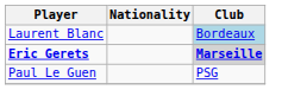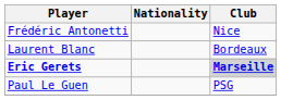 <table class="wikitable" style="font-size:95%">
 <tr>
 <th>Player</th>
 <th>Nationality</th>
 <th>Club</th>
 </tr>
+<tr --->
+<td><a href='#'>Frédéric Antonetti</a></td>
+<td></td>
+<td><a href='#'>Nice</a></td>
+</tr>
 <tr>
 <td><a href='#'>Laurent Blanc</a></td>
 <td></td>
-<td style="background: lightblue;"><a href='#'>Bordeaux</a></td>
+<td><a href='#'>Bordeaux</a></td>
 </tr>
 <tr>
 <td><strong><a href='#'>Eric Gerets</a></strong></td>
 <td><strong></strong></td>
 <td style="background: lightgrey;"><strong><a href='#'>Marseille</a></strong></td>
 </tr>
 <tr>
 <td><a href='#'>Paul Le Guen</a></td>
 <td></td>
 <td><a href='#'>PSG</a></td>
 </tr>
 <tr>
 </tr>
 </table>
